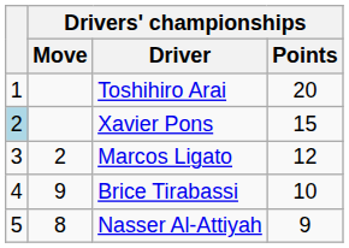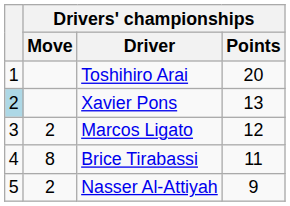 <table class="wikitable" style="font-size:85%;">
 <tr>
 <th rowspan="2"></th>
 <th colspan="3">Drivers' championships</th>
 </tr>
 <tr>
 <th>Move</th>
 <th>Driver</th>
 <th>Points</th>
 </tr>
 <tr>
 <td align="center">1</td>
 <td align="center"></td>
 <td> <a href='#'>Toshihiro Arai</a></td>
 <td align="center">20</td>
 </tr>
 <tr>
 <td align="center" style="background: lightblue;">2</td>
 <td align="center"></td>
 <td> <a href='#'>Xavier Pons</a></td>
-<td align="center">15</td>
+<td align="center">13</td>
 </tr>
 <tr>
 <td align="center">3</td>
 <td align="center"> 2</td>
 <td> <a href='#'>Marcos Ligato</a></td>
 <td align="center">12</td>
 </tr>
 <tr>
 <td align="center">4</td>
-<td align="center"> 9</td>
+<td align="center"> 8</td>
 <td> <a href='#'>Brice Tirabassi</a></td>
-<td align="center">10</td>
+<td align="center">11</td>
 </tr>
 <tr>
 <td align="center">5</td>
-<td align="center"> 8</td>
+<td align="center"> 2</td>
 <td> <a href='#'>Nasser Al-Attiyah</a></td>
 <td align="center">9</td>
 </tr>
 </table>
